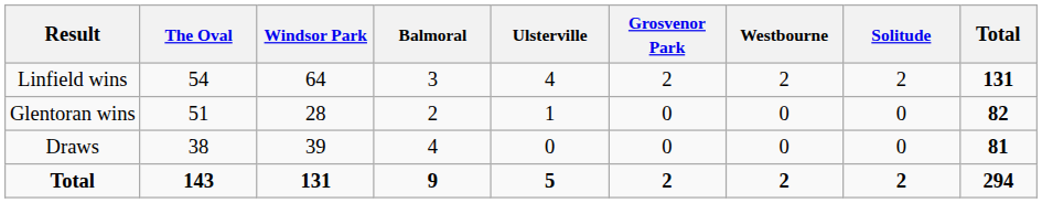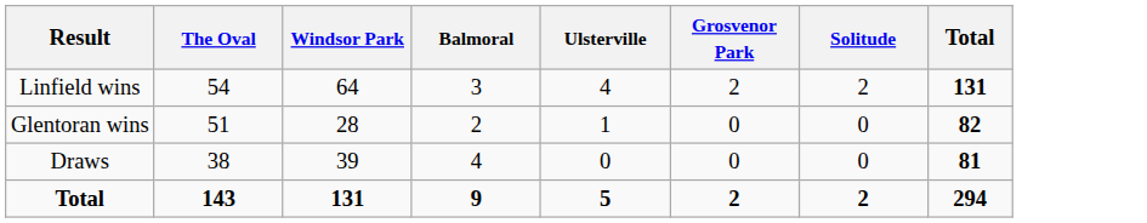 <table class="wikitable" style="font-size:95%; text-align: center;">
 <tr>
 <th width="60">Result</th>
 <th width="80"><small><a href='#'>The Oval</a></small></th>
 <th width="80"><small><a href='#'>Windsor Park</a></small></th>
 <th width="80"><small>Balmoral</small></th>
 <th width="80"><small>Ulsterville</small></th>
 <th width="80"><small><a href='#'>Grosvenor Park</a></small></th>
-<th width="80"><small>Westbourne</small></th>
 <th width="80"><small><a href='#'>Solitude</a></small></th>
 <th width="50">Total</th>
 </tr>
 <tr>
 <td>Linfield wins</td>
 <td>54</td>
 <td>64</td>
 <td>3</td>
 <td>4</td>
-<td>2</td>
 <td>2</td>
 <td>2</td>
 <td><strong>131</strong></td>
 </tr>
 <tr>
 <td>Glentoran wins</td>
 <td>51</td>
 <td>28</td>
 <td>2</td>
 <td>1</td>
 <td>0</td>
 <td>0</td>
-<td>0</td>
 <td><strong>82</strong></td>
 </tr>
 <tr>
 <td>Draws</td>
 <td>38</td>
 <td>39</td>
 <td>4</td>
-<td>0</td>
 <td>0</td>
 <td>0</td>
 <td>0</td>
 <td><strong>81</strong></td>
 </tr>
 <tr>
 <td><strong>Total</strong></td>
 <td><strong>143</strong></td>
 <td><strong>131</strong></td>
 <td><strong>9</strong></td>
 <td><strong>5</strong></td>
 <td><strong>2</strong></td>
 <td><strong>2</strong></td>
-<td><strong>2</strong></td>
 <td><strong>294</strong></td>
 </tr>
 </table>
